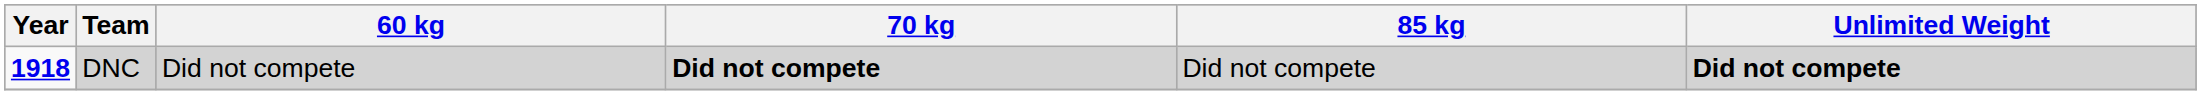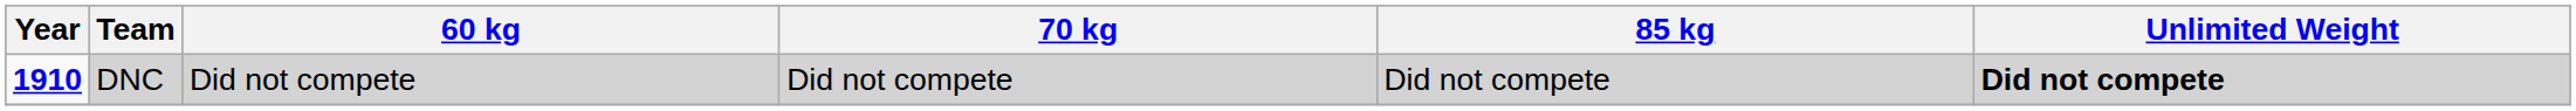 <table class="wikitable sortable" style="font-size: 100%">
 <tr>
 <th>Year</th>
 <th>Team</th>
 <th width=300><a href='#'>60 kg</a></th>
 <th width=300><a href='#'>70 kg</a></th>
 <th width=300><a href='#'>85 kg</a></th>
 <th width=300><a href='#'>Unlimited Weight</a></th>
 </tr>
 <tr>
-<td><strong><a href='#'>1918</a></strong></td>
+<td><strong><a href='#'>1910</a></strong></td>
 <td bgcolor="lightgray">DNC</td>
 <td bgcolor="lightgray">Did not compete</td>
-<td bgcolor="lightgray"><strong>Did not compete</strong></td>
+<td bgcolor="lightgray">Did not compete</td>
 <td bgcolor="lightgray">Did not compete</td>
 <td bgcolor="lightgray"><strong>Did not compete</strong></td>
 </tr>
 <tr>
 </tr>
 </table>
